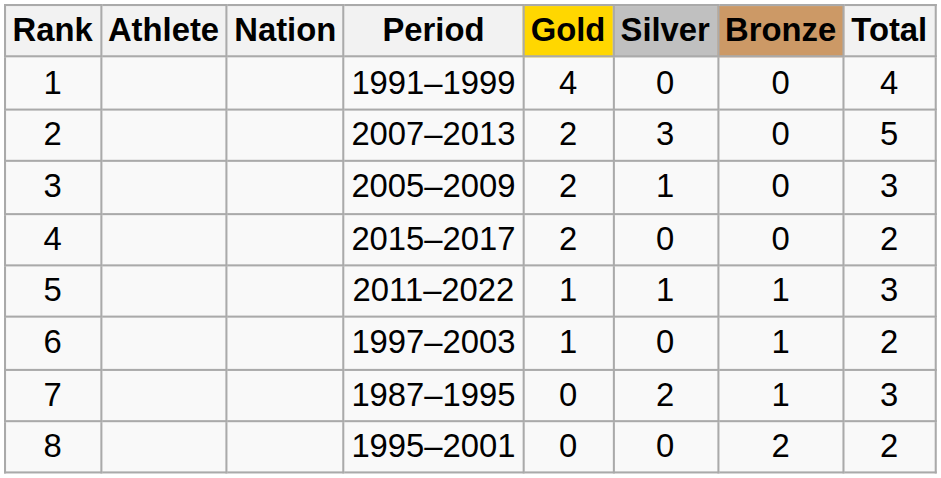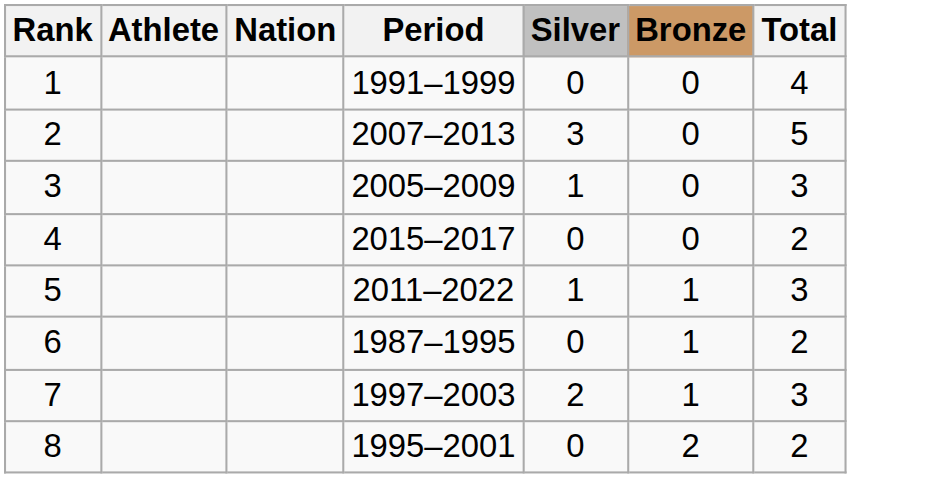 <table class="wikitable sortable" style="text-align:center">
 <tr>
 <th>Rank</th>
 <th>Athlete</th>
 <th>Nation</th>
 <th>Period</th>
-<th style="background-color:gold">Gold</th>
 <th style="background-color:silver">Silver</th>
 <th style="background-color:#cc9966">Bronze</th>
 <th>Total</th>
 </tr>
 <tr>
 <td>1</td>
 <td align=left></td>
 <td align=left></td>
 <td>1991–1999</td>
-<td>4</td>
 <td>0</td>
 <td>0</td>
 <td>4</td>
 </tr>
 <tr>
 <td>2</td>
 <td align=left></td>
 <td align=left></td>
 <td>2007–2013</td>
-<td>2</td>
 <td>3</td>
 <td>0</td>
 <td>5</td>
 </tr>
 <tr>
 <td>3</td>
 <td align=left></td>
 <td align=left></td>
 <td>2005–2009</td>
-<td>2</td>
 <td>1</td>
 <td>0</td>
 <td>3</td>
 </tr>
 <tr>
 <td>4</td>
 <td align=left></td>
 <td align=left></td>
 <td>2015–2017</td>
-<td>2</td>
 <td>0</td>
 <td>0</td>
 <td>2</td>
 </tr>
 <tr>
 <td>5</td>
 <td align=left></td>
 <td align=left></td>
 <td>2011–2022</td>
 <td>1</td>
 <td>1</td>
-<td>1</td>
 <td>3</td>
 </tr>
 <tr>
 <td>6</td>
 <td align="left"></td>
 <td align="left"></td>
-<td>1997–2003</td>
-<td>1</td>
+<td>1987–1995</td>
 <td>0</td>
 <td>1</td>
 <td>2</td>
 </tr>
 <tr>
 <td>7</td>
 <td align="left"></td>
 <td align="left"></td>
-<td>1987–1995</td>
-<td>0</td>
+<td>1997–2003</td>
 <td>2</td>
 <td>1</td>
 <td>3</td>
 </tr>
 <tr>
 <td>8</td>
 <td align="left"></td>
 <td align="left"></td>
 <td>1995–2001</td>
 <td>0</td>
-<td>0</td>
 <td>2</td>
 <td>2</td>
 </tr>
 </table>
